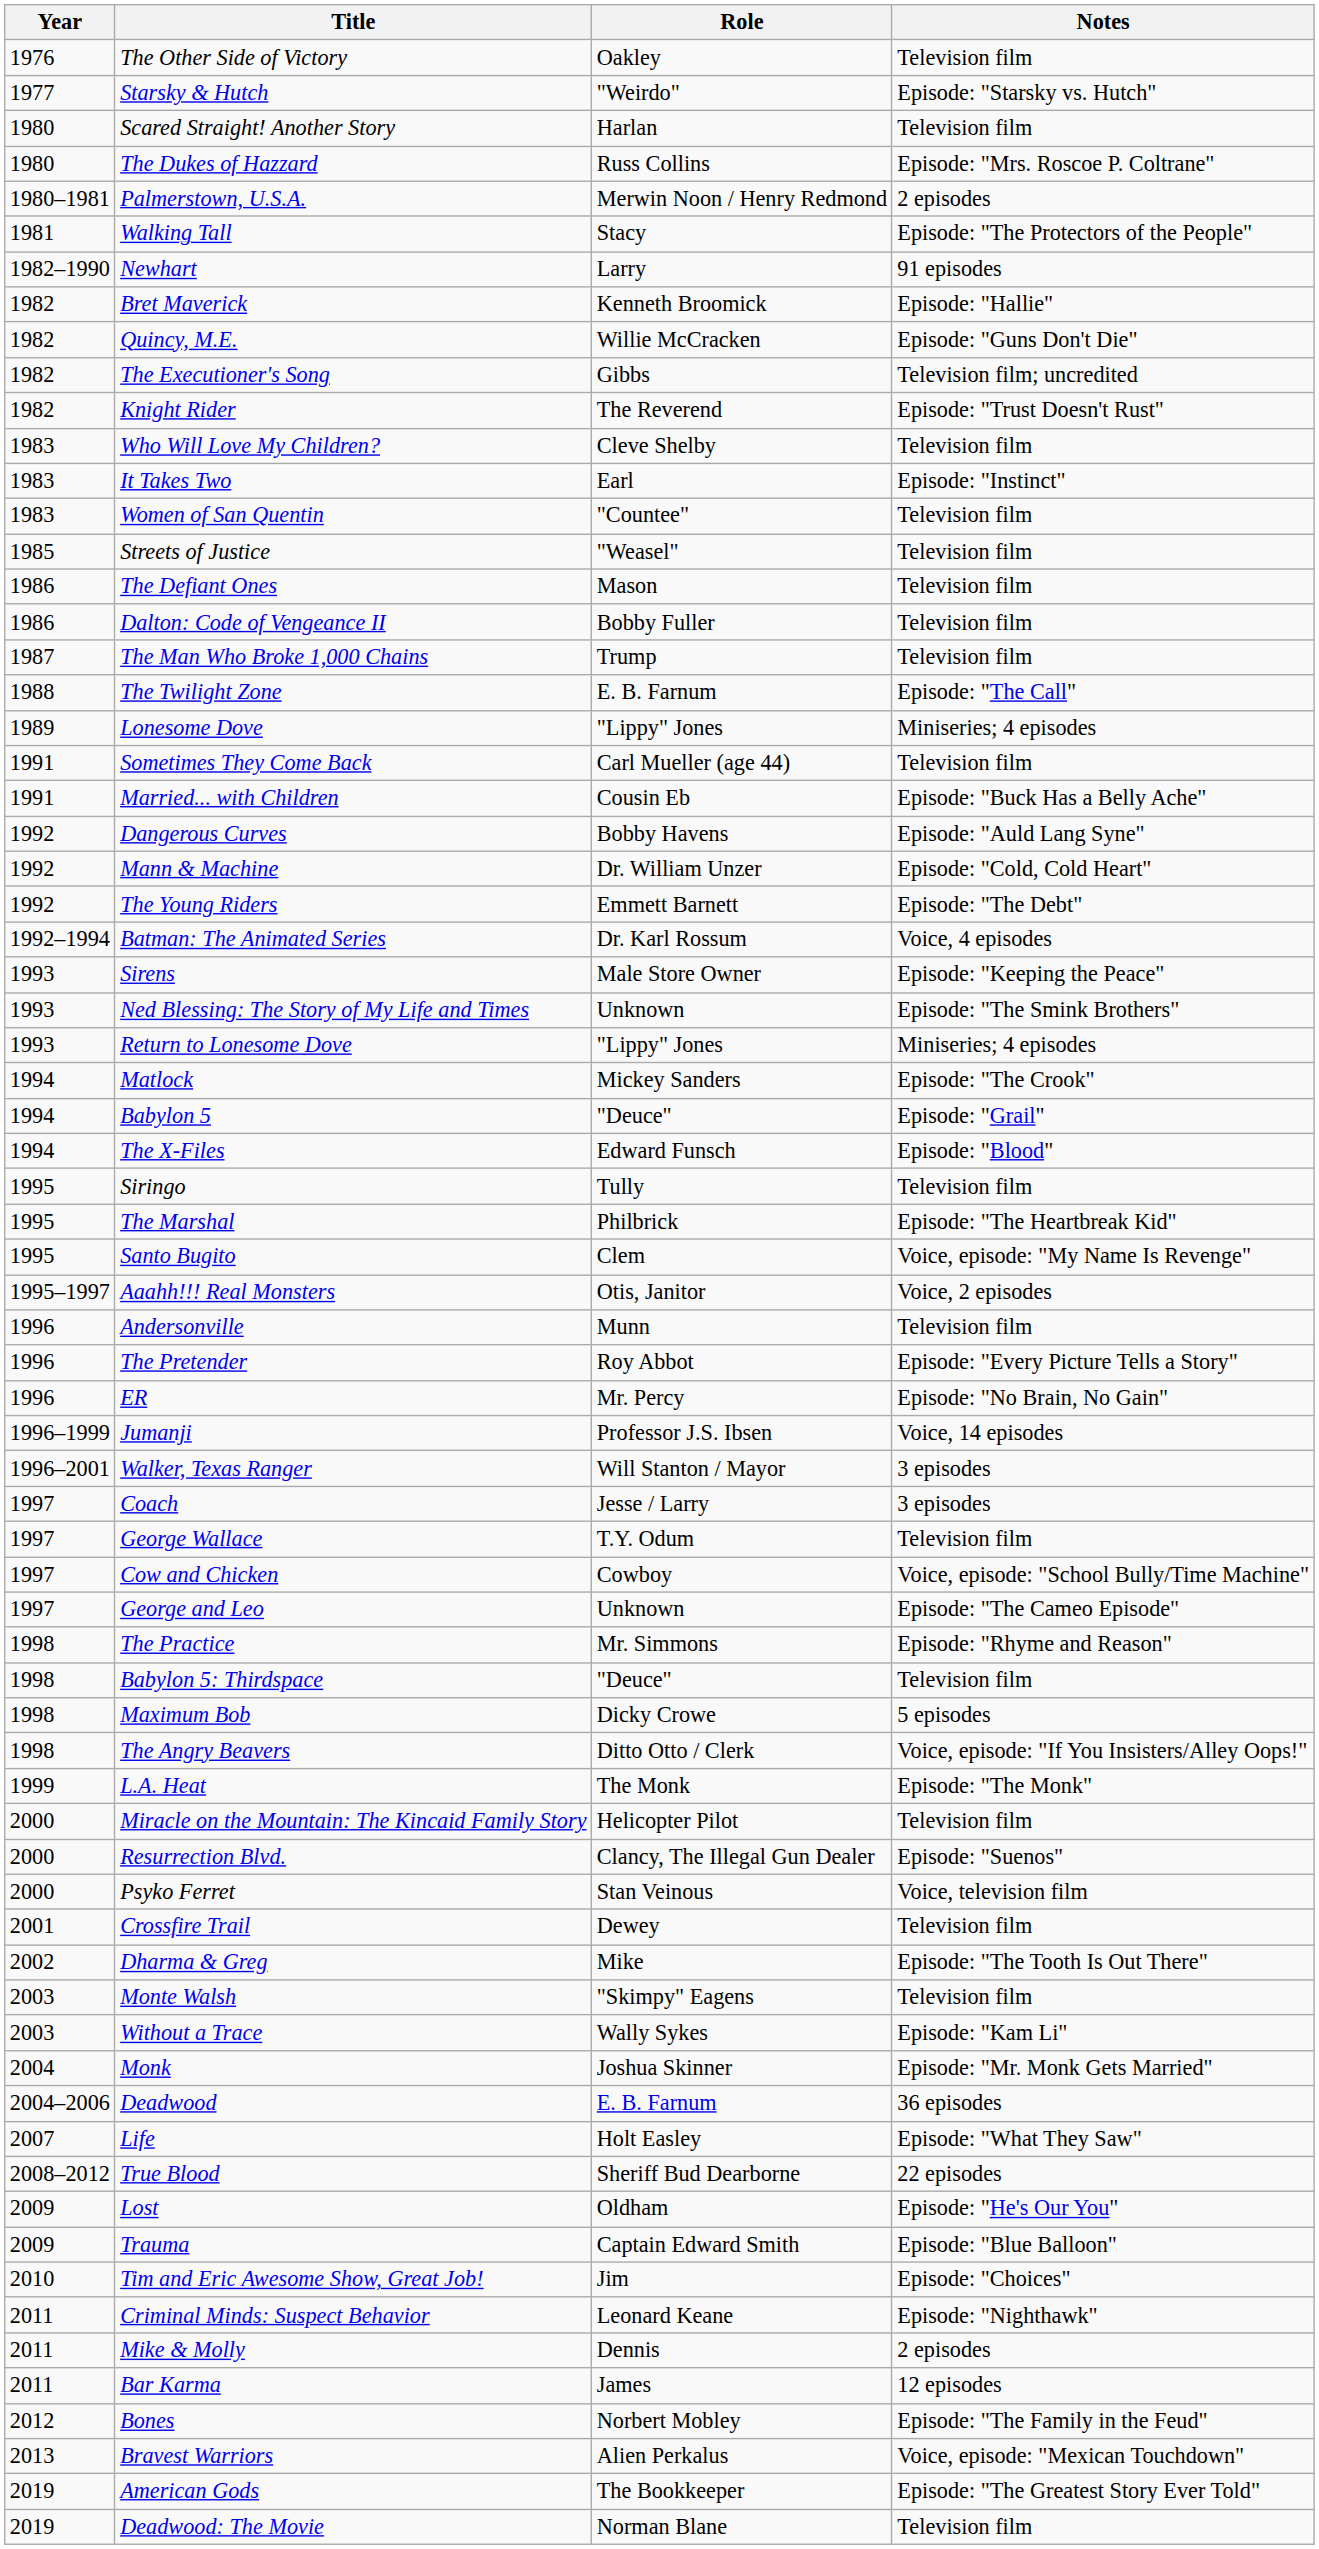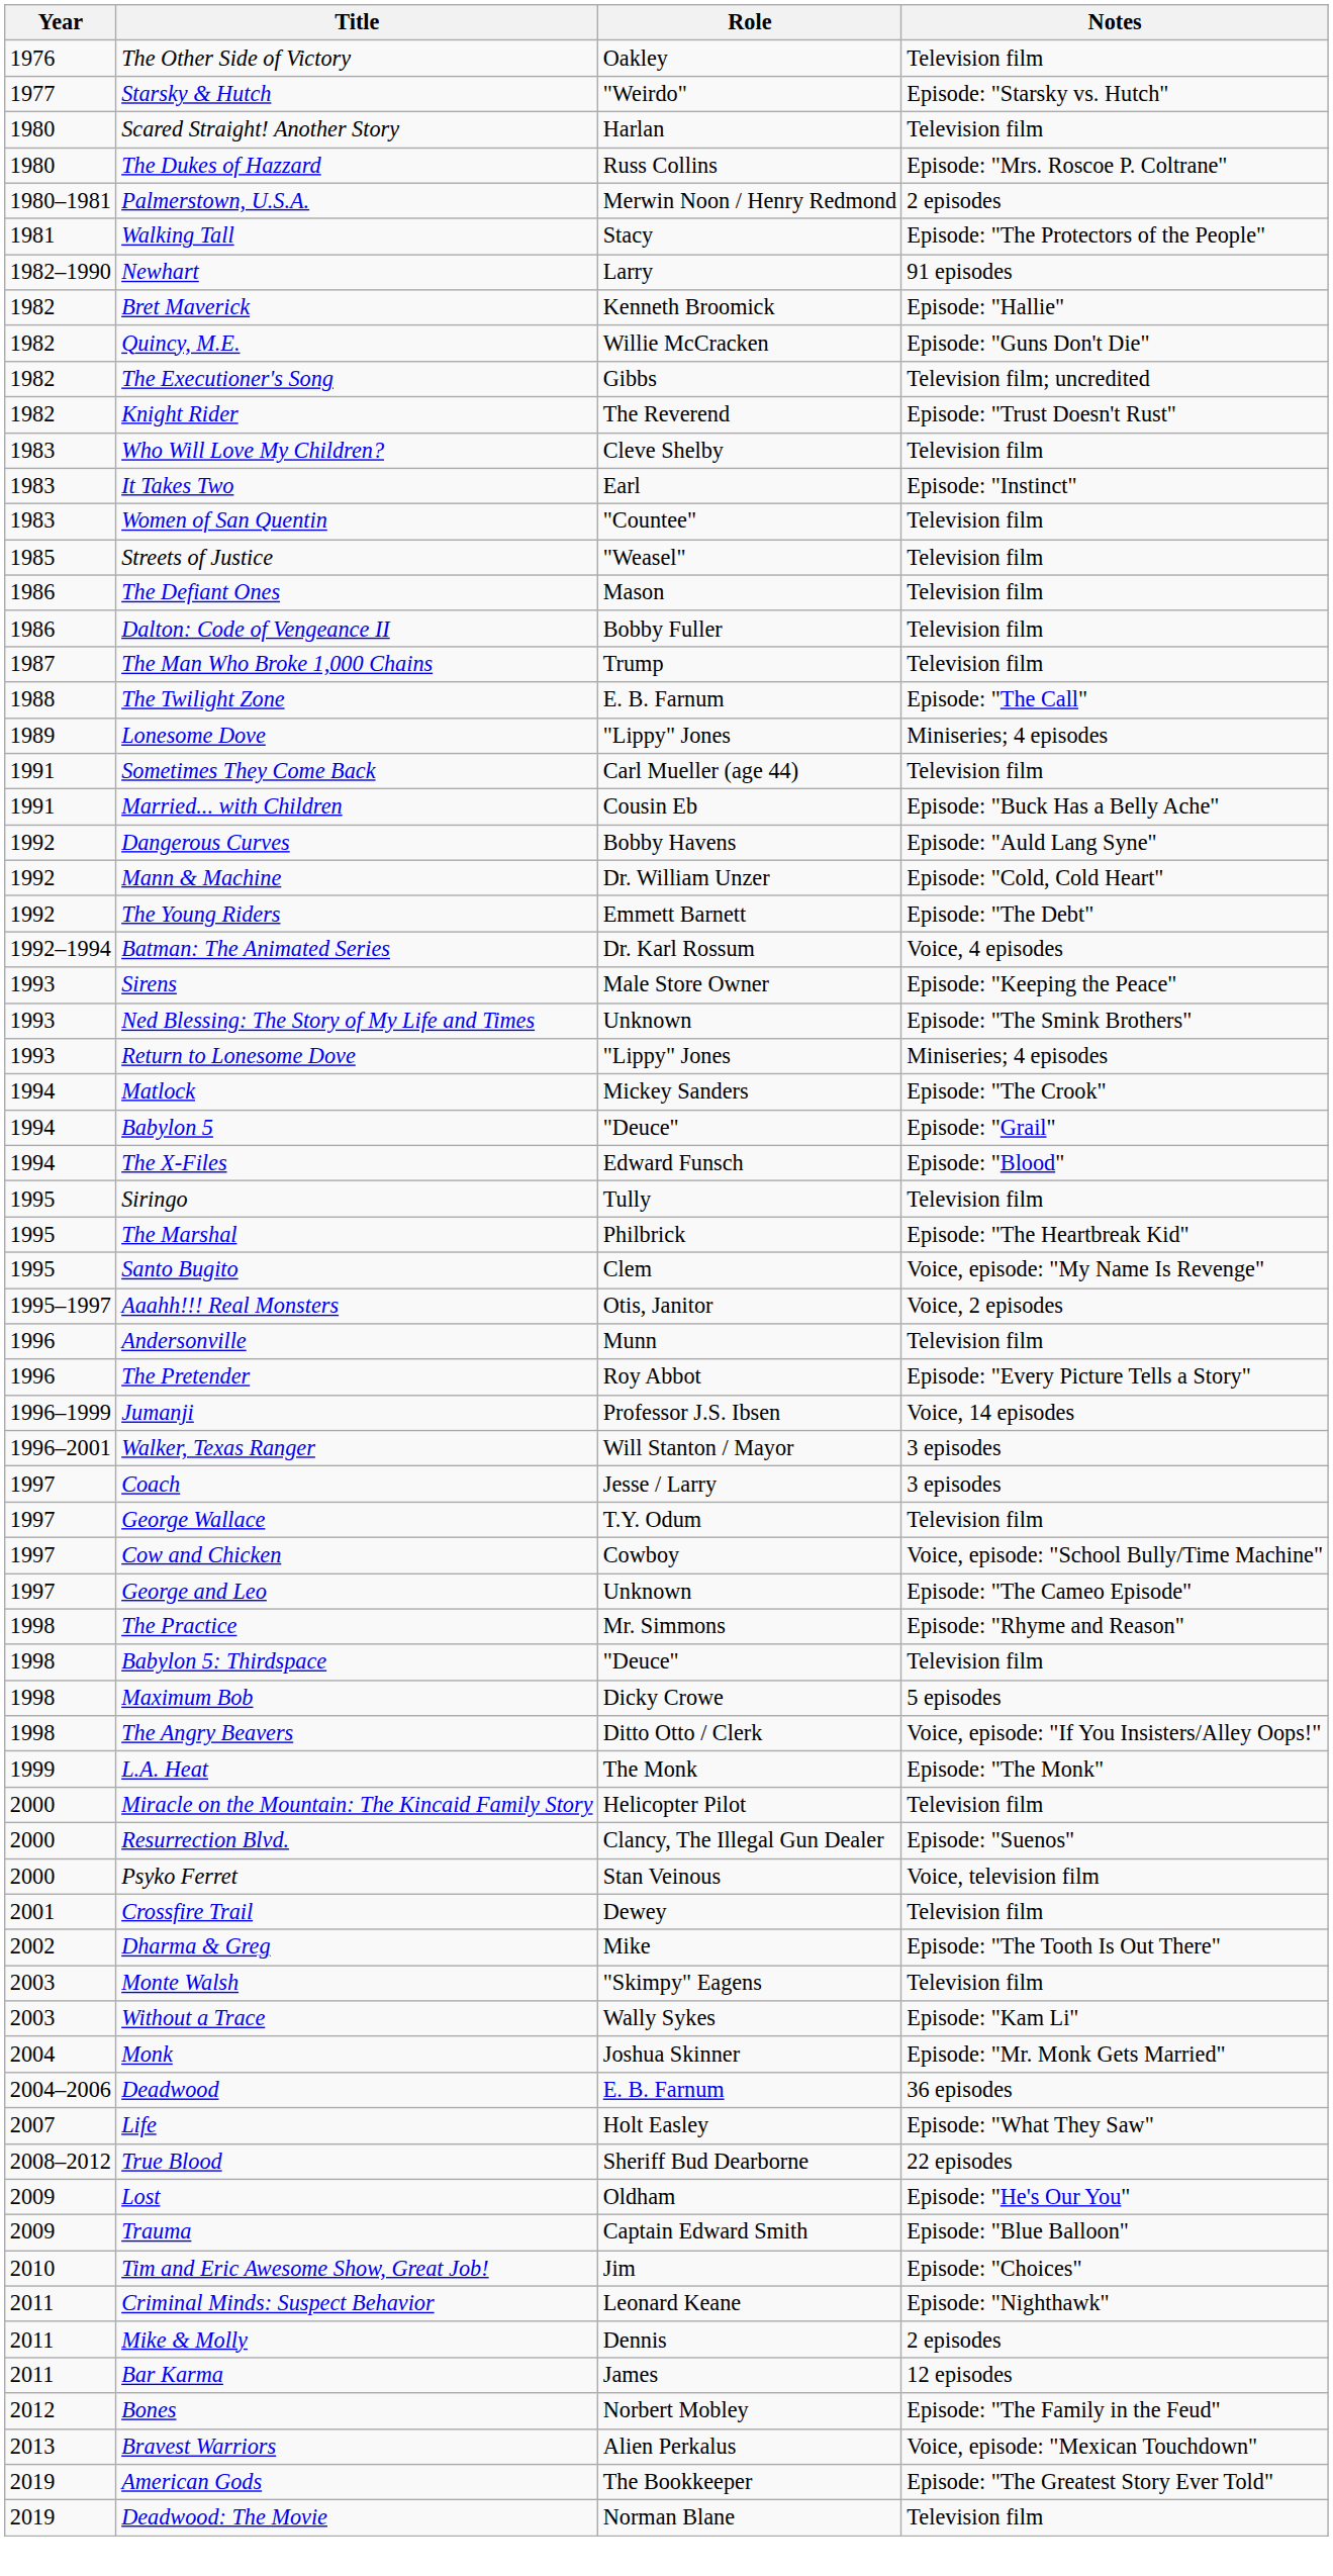 <table class="wikitable sortable">
 <tr>
 <th>Year</th>
 <th>Title</th>
 <th>Role</th>
 <th>Notes</th>
 </tr>
 <tr>
 <td>1976</td>
 <td><em>The Other Side of Victory</em></td>
 <td>Oakley</td>
 <td>Television film</td>
 </tr>
 <tr>
 <td>1977</td>
 <td><em><a href='#'>Starsky & Hutch</a></em></td>
 <td>"Weirdo"</td>
 <td>Episode: "Starsky vs. Hutch"</td>
 </tr>
 <tr>
 <td>1980</td>
 <td><em>Scared Straight! Another Story</em></td>
 <td>Harlan</td>
 <td>Television film</td>
 </tr>
 <tr>
 <td>1980</td>
 <td><em><a href='#'>The Dukes of Hazzard</a></em></td>
 <td>Russ Collins</td>
 <td>Episode: "Mrs. Roscoe P. Coltrane"</td>
 </tr>
 <tr>
 <td>1980–1981</td>
 <td><em><a href='#'>Palmerstown, U.S.A.</a></em></td>
 <td>Merwin Noon / Henry Redmond</td>
 <td>2 episodes</td>
 </tr>
 <tr>
 <td>1981</td>
 <td><em><a href='#'>Walking Tall</a></em></td>
 <td>Stacy</td>
 <td>Episode: "The Protectors of the People"</td>
 </tr>
 <tr>
 <td>1982–1990</td>
 <td><em><a href='#'>Newhart</a></em></td>
 <td>Larry</td>
 <td>91 episodes</td>
 </tr>
 <tr>
 <td>1982</td>
 <td><em><a href='#'>Bret Maverick</a></em></td>
 <td>Kenneth Broomick</td>
 <td>Episode: "Hallie"</td>
 </tr>
 <tr>
 <td>1982</td>
 <td><em><a href='#'>Quincy, M.E.</a></em></td>
 <td>Willie McCracken</td>
 <td>Episode: "Guns Don't Die"</td>
 </tr>
 <tr>
 <td>1982</td>
 <td><em><a href='#'>The Executioner's Song</a></em></td>
 <td>Gibbs</td>
 <td>Television film; uncredited</td>
 </tr>
 <tr>
 <td>1982</td>
 <td><em><a href='#'>Knight Rider</a></em></td>
 <td>The Reverend</td>
 <td>Episode: "Trust Doesn't Rust"</td>
 </tr>
 <tr>
 <td>1983</td>
 <td><em><a href='#'>Who Will Love My Children?</a></em></td>
 <td>Cleve Shelby</td>
 <td>Television film</td>
 </tr>
 <tr>
 <td>1983</td>
 <td><em><a href='#'>It Takes Two</a></em></td>
 <td>Earl</td>
 <td>Episode: "Instinct"</td>
 </tr>
 <tr>
 <td>1983</td>
 <td><em><a href='#'>Women of San Quentin</a></em></td>
 <td>"Countee"</td>
 <td>Television film</td>
 </tr>
 <tr>
 <td>1985</td>
 <td><em>Streets of Justice</em></td>
 <td>"Weasel"</td>
 <td>Television film</td>
 </tr>
 <tr>
 <td>1986</td>
 <td><em><a href='#'>The Defiant Ones</a></em></td>
 <td>Mason</td>
 <td>Television film</td>
 </tr>
 <tr>
 <td>1986</td>
 <td><em><a href='#'>Dalton: Code of Vengeance II</a></em></td>
 <td>Bobby Fuller</td>
 <td>Television film</td>
 </tr>
 <tr>
 <td>1987</td>
 <td><em><a href='#'>The Man Who Broke 1,000 Chains</a></em></td>
 <td>Trump</td>
 <td>Television film</td>
 </tr>
 <tr>
 <td>1988</td>
 <td><em><a href='#'>The Twilight Zone</a></em></td>
 <td>E. B. Farnum</td>
 <td>Episode: "<a href='#'>The Call</a>"</td>
 </tr>
 <tr>
 <td>1989</td>
 <td><em><a href='#'>Lonesome Dove</a></em></td>
 <td>"Lippy" Jones</td>
 <td>Miniseries; 4 episodes</td>
 </tr>
 <tr>
 <td>1991</td>
 <td><em><a href='#'>Sometimes They Come Back</a></em></td>
 <td>Carl Mueller (age 44)</td>
 <td>Television film</td>
 </tr>
 <tr>
 <td>1991</td>
 <td><em><a href='#'>Married... with Children</a></em></td>
 <td>Cousin Eb</td>
 <td>Episode: "Buck Has a Belly Ache"</td>
 </tr>
 <tr>
 <td>1992</td>
 <td><em><a href='#'>Dangerous Curves</a></em></td>
 <td>Bobby Havens</td>
 <td>Episode: "Auld Lang Syne"</td>
 </tr>
 <tr>
 <td>1992</td>
 <td><em><a href='#'>Mann & Machine</a></em></td>
 <td>Dr. William Unzer</td>
 <td>Episode: "Cold, Cold Heart"</td>
 </tr>
 <tr>
 <td>1992</td>
 <td><em><a href='#'>The Young Riders</a></em></td>
 <td>Emmett Barnett</td>
 <td>Episode: "The Debt"</td>
 </tr>
 <tr>
 <td>1992–1994</td>
 <td><em><a href='#'>Batman: The Animated Series</a></em></td>
 <td>Dr. Karl Rossum</td>
 <td>Voice, 4 episodes</td>
 </tr>
 <tr>
 <td>1993</td>
 <td><em><a href='#'>Sirens</a></em></td>
 <td>Male Store Owner</td>
 <td>Episode: "Keeping the Peace"</td>
 </tr>
 <tr>
 <td>1993</td>
 <td><em><a href='#'>Ned Blessing: The Story of My Life and Times</a></em></td>
 <td>Unknown</td>
 <td>Episode: "The Smink Brothers"</td>
 </tr>
 <tr>
 <td>1993</td>
 <td><em><a href='#'>Return to Lonesome Dove</a></em></td>
 <td>"Lippy" Jones</td>
 <td>Miniseries; 4 episodes</td>
 </tr>
 <tr>
 <td>1994</td>
 <td><em><a href='#'>Matlock</a></em></td>
 <td>Mickey Sanders</td>
 <td>Episode: "The Crook"</td>
 </tr>
 <tr>
 <td>1994</td>
 <td><em><a href='#'>Babylon 5</a></em></td>
 <td>"Deuce"</td>
 <td>Episode: "<a href='#'>Grail</a>"</td>
 </tr>
 <tr>
 <td>1994</td>
 <td><em><a href='#'>The X-Files</a></em></td>
 <td>Edward Funsch</td>
 <td>Episode: "<a href='#'>Blood</a>"</td>
 </tr>
 <tr>
 <td>1995</td>
 <td><em>Siringo</em></td>
 <td>Tully</td>
 <td>Television film</td>
 </tr>
 <tr>
 <td>1995</td>
 <td><em><a href='#'>The Marshal</a></em></td>
 <td>Philbrick</td>
 <td>Episode: "The Heartbreak Kid"</td>
 </tr>
 <tr>
 <td>1995</td>
 <td><em><a href='#'>Santo Bugito</a></em></td>
 <td>Clem</td>
 <td>Voice, episode: "My Name Is Revenge"</td>
 </tr>
 <tr>
 <td>1995–1997</td>
 <td><em><a href='#'>Aaahh!!! Real Monsters</a></em></td>
 <td>Otis, Janitor</td>
 <td>Voice, 2 episodes</td>
 </tr>
 <tr>
 <td>1996</td>
 <td><em><a href='#'>Andersonville</a></em></td>
 <td>Munn</td>
 <td>Television film</td>
 </tr>
 <tr>
 <td>1996</td>
 <td><em><a href='#'>The Pretender</a></em></td>
 <td>Roy Abbot</td>
 <td>Episode: "Every Picture Tells a Story"</td>
 </tr>
 <tr>
-<td>1996</td>
-<td><em><a href='#'>ER</a></em></td>
-<td>Mr. Percy</td>
-<td>Episode: "No Brain, No Gain"</td>
-</tr>
-<tr>
 <td>1996–1999</td>
 <td><em><a href='#'>Jumanji</a></em></td>
 <td>Professor J.S. Ibsen</td>
 <td>Voice, 14 episodes</td>
 </tr>
 <tr>
 <td>1996–2001</td>
 <td><em><a href='#'>Walker, Texas Ranger</a></em></td>
 <td>Will Stanton / Mayor</td>
 <td>3 episodes</td>
 </tr>
 <tr>
 <td>1997</td>
 <td><em><a href='#'>Coach</a></em></td>
 <td>Jesse / Larry</td>
 <td>3 episodes</td>
 </tr>
 <tr>
 <td>1997</td>
 <td><em><a href='#'>George Wallace</a></em></td>
 <td>T.Y. Odum</td>
 <td>Television film</td>
 </tr>
 <tr>
 <td>1997</td>
 <td><em><a href='#'>Cow and Chicken</a></em></td>
 <td>Cowboy</td>
 <td>Voice, episode: "School Bully/Time Machine"</td>
 </tr>
 <tr>
 <td>1997</td>
 <td><em><a href='#'>George and Leo</a></em></td>
 <td>Unknown</td>
 <td>Episode: "The Cameo Episode"</td>
 </tr>
 <tr>
 <td>1998</td>
 <td><em><a href='#'>The Practice</a></em></td>
 <td>Mr. Simmons</td>
 <td>Episode: "Rhyme and Reason"</td>
 </tr>
 <tr>
 <td>1998</td>
 <td><em><a href='#'>Babylon 5: Thirdspace</a></em></td>
 <td>"Deuce"</td>
 <td>Television film</td>
 </tr>
 <tr>
 <td>1998</td>
 <td><em><a href='#'>Maximum Bob</a></em></td>
 <td>Dicky Crowe</td>
 <td>5 episodes</td>
 </tr>
 <tr>
 <td>1998</td>
 <td><em><a href='#'>The Angry Beavers</a></em></td>
 <td>Ditto Otto / Clerk</td>
 <td>Voice, episode: "If You Insisters/Alley Oops!"</td>
 </tr>
 <tr>
 <td>1999</td>
 <td><em><a href='#'>L.A. Heat</a></em></td>
 <td>The Monk</td>
 <td>Episode: "The Monk"</td>
 </tr>
 <tr>
 <td>2000</td>
 <td><em><a href='#'>Miracle on the Mountain: The Kincaid Family Story</a></em></td>
 <td>Helicopter Pilot</td>
 <td>Television film</td>
 </tr>
 <tr>
 <td>2000</td>
 <td><em><a href='#'>Resurrection Blvd.</a></em></td>
 <td>Clancy, The Illegal Gun Dealer</td>
 <td>Episode: "Suenos"</td>
 </tr>
 <tr>
 <td>2000</td>
 <td><em>Psyko Ferret</em></td>
 <td>Stan Veinous</td>
 <td>Voice, television film</td>
 </tr>
 <tr>
 <td>2001</td>
 <td><em><a href='#'>Crossfire Trail</a></em></td>
 <td>Dewey</td>
 <td>Television film</td>
 </tr>
 <tr>
 <td>2002</td>
 <td><em><a href='#'>Dharma & Greg</a></em></td>
 <td>Mike</td>
 <td>Episode: "The Tooth Is Out There"</td>
 </tr>
 <tr>
 <td>2003</td>
 <td><em><a href='#'>Monte Walsh</a></em></td>
 <td>"Skimpy" Eagens</td>
 <td>Television film</td>
 </tr>
 <tr>
 <td>2003</td>
 <td><em><a href='#'>Without a Trace</a></em></td>
 <td>Wally Sykes</td>
 <td>Episode: "Kam Li"</td>
 </tr>
 <tr>
 <td>2004</td>
 <td><em><a href='#'>Monk</a></em></td>
 <td>Joshua Skinner</td>
 <td>Episode: "Mr. Monk Gets Married"</td>
 </tr>
 <tr>
 <td>2004–2006</td>
 <td><em><a href='#'>Deadwood</a></em></td>
 <td><a href='#'>E. B. Farnum</a></td>
 <td>36 episodes</td>
 </tr>
 <tr>
 <td>2007</td>
 <td><em><a href='#'>Life</a></em></td>
 <td>Holt Easley</td>
 <td>Episode: "What They Saw"</td>
 </tr>
 <tr>
 <td>2008–2012</td>
 <td><em><a href='#'>True Blood</a></em></td>
 <td>Sheriff Bud Dearborne</td>
 <td>22 episodes</td>
 </tr>
 <tr>
 <td>2009</td>
 <td><em><a href='#'>Lost</a></em></td>
 <td>Oldham</td>
 <td>Episode: "<a href='#'>He's Our You</a>"</td>
 </tr>
 <tr>
 <td>2009</td>
 <td><em><a href='#'>Trauma</a></em></td>
 <td>Captain Edward Smith</td>
 <td>Episode: "Blue Balloon"</td>
 </tr>
 <tr>
 <td>2010</td>
 <td><em><a href='#'>Tim and Eric Awesome Show, Great Job!</a></em></td>
 <td>Jim</td>
 <td>Episode: "Choices"</td>
 </tr>
 <tr>
 <td>2011</td>
 <td><em><a href='#'>Criminal Minds: Suspect Behavior</a></em></td>
 <td>Leonard Keane</td>
 <td>Episode: "Nighthawk"</td>
 </tr>
 <tr>
 <td>2011</td>
 <td><em><a href='#'>Mike & Molly</a></em></td>
 <td>Dennis</td>
 <td>2 episodes</td>
 </tr>
 <tr>
 <td>2011</td>
 <td><em><a href='#'>Bar Karma</a></em></td>
 <td>James</td>
 <td>12 episodes</td>
 </tr>
 <tr>
 <td>2012</td>
 <td><em><a href='#'>Bones</a></em></td>
 <td>Norbert Mobley</td>
 <td>Episode: "The Family in the Feud"</td>
 </tr>
 <tr>
 <td>2013</td>
 <td><em><a href='#'>Bravest Warriors</a></em></td>
 <td>Alien Perkalus</td>
 <td>Voice, episode: "Mexican Touchdown"</td>
 </tr>
 <tr>
 <td>2019</td>
 <td><em><a href='#'>American Gods</a></em></td>
 <td>The Bookkeeper</td>
 <td>Episode: "The Greatest Story Ever Told"</td>
 </tr>
 <tr>
 <td>2019</td>
 <td><em><a href='#'>Deadwood: The Movie</a></em></td>
 <td>Norman Blane</td>
 <td>Television film</td>
 </tr>
 </table>
